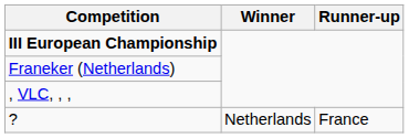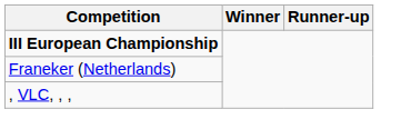 <table class="wikitable">
 <tr>
 <th><strong>Competition</strong></th>
 <th><strong>Winner</strong></th>
 <th><strong>Runner-up</strong></th>
 </tr>
 <tr>
 <td rowspan=1><strong>III European Championship</strong></td>
 </tr>
 <tr>
 <td rowspan=1><a href='#'>Franeker</a> (<a href='#'>Netherlands</a>)</td>
 </tr>
 <tr>
 <td rowspan=1>,  <a href='#'>VLC</a>, , , </td>
 </tr>
-<tr>
-<td rowspan=1>?</td>
-<td>Netherlands</td>
-<td>France</td>
-</tr>
 </table>
